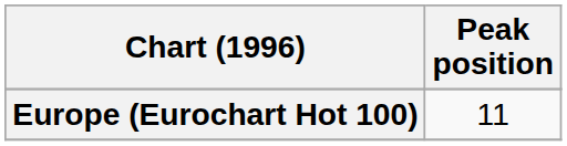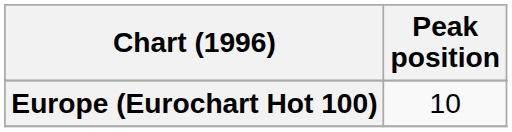 <table class="wikitable sortable plainrowheaders" style="text-align:center">
 <tr>
 <th scope="col">Chart (1996)</th>
 <th scope="col">Peak<br>position</th>
 </tr>
 <tr>
 </tr>
 <tr>
 <th scope="row">Europe (Eurochart Hot 100)</th>
-<td>11</td>
+<td>10</td>
 </tr>
 <tr>
 </tr>
 </table>
